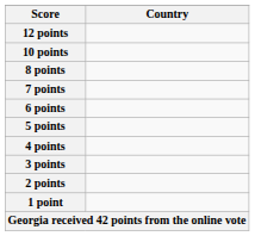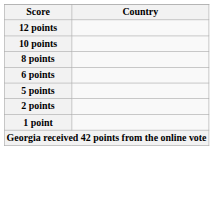 <table class="wikitable">
 <tr>
 </tr>
 <tr>
 <th scope="col" width="33%">Score</th>
 <th scope="col">Country</th>
 </tr>
 <tr>
 <th scope="row">12 points</th>
 <td></td>
 </tr>
 <tr>
 <th scope="row">10 points</th>
 <td></td>
 </tr>
 <tr>
 <th scope="row">8 points</th>
 <td></td>
 </tr>
 <tr>
-<th scope="row">7 points</th>
-<td></td>
-</tr>
-<tr>
 <th scope="row">6 points</th>
 <td></td>
 </tr>
 <tr>
 <th scope="row">5 points</th>
-<td></td>
-</tr>
-<tr>
-<th scope="row">4 points</th>
-<td></td>
-</tr>
-<tr>
-<th scope="row">3 points</th>
 <td></td>
 </tr>
 <tr>
 <th scope="row">2 points</th>
 <td></td>
 </tr>
 <tr>
 <th scope="row">1 point</th>
 <td></td>
 </tr>
 <tr>
 <th colspan="2">Georgia received 42 points from the online vote</th>
 </tr>
 </table>
